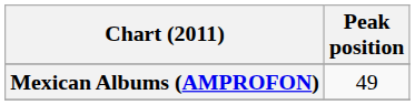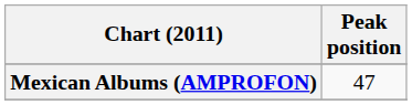 <table class="wikitable sortable plainrowheaders" style="text-align:center">
 <tr>
 <th scope="col">Chart (2011)</th>
 <th scope="col">Peak<br>position</th>
 </tr>
 <tr>
 </tr>
 <tr>
 </tr>
 <tr>
 </tr>
 <tr>
 </tr>
 <tr>
 </tr>
 <tr>
 </tr>
 <tr>
 <th scope="row">Mexican Albums (<a href='#'>AMPROFON</a>)</th>
-<td>49</td>
+<td>47</td>
 </tr>
 <tr>
 </tr>
 <tr>
 </tr>
 <tr>
 </tr>
 <tr>
 </tr>
 <tr>
 </tr>
 </table>
